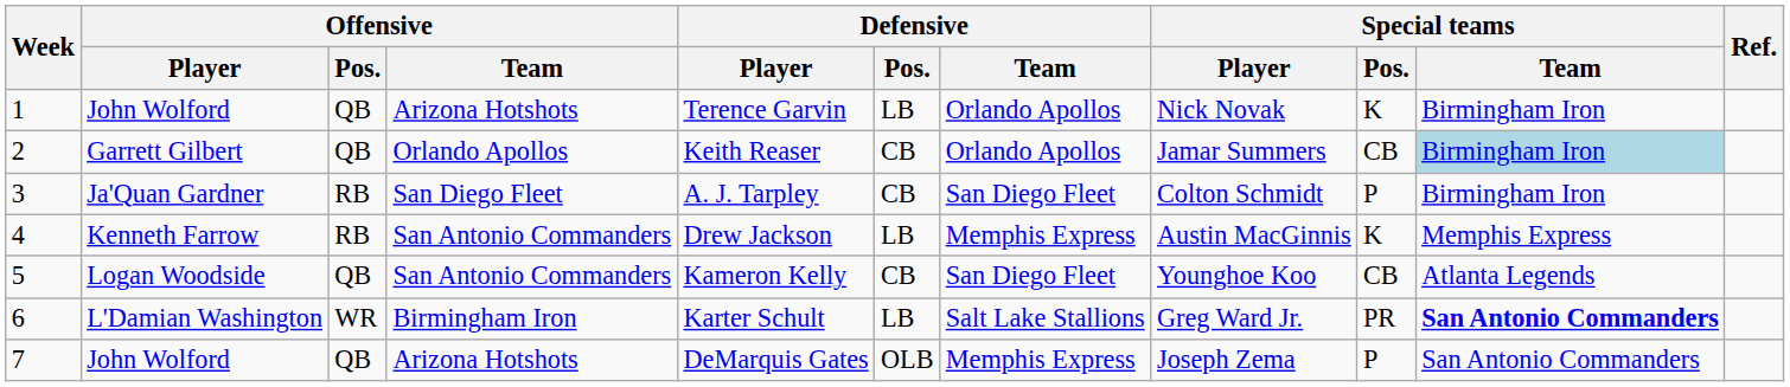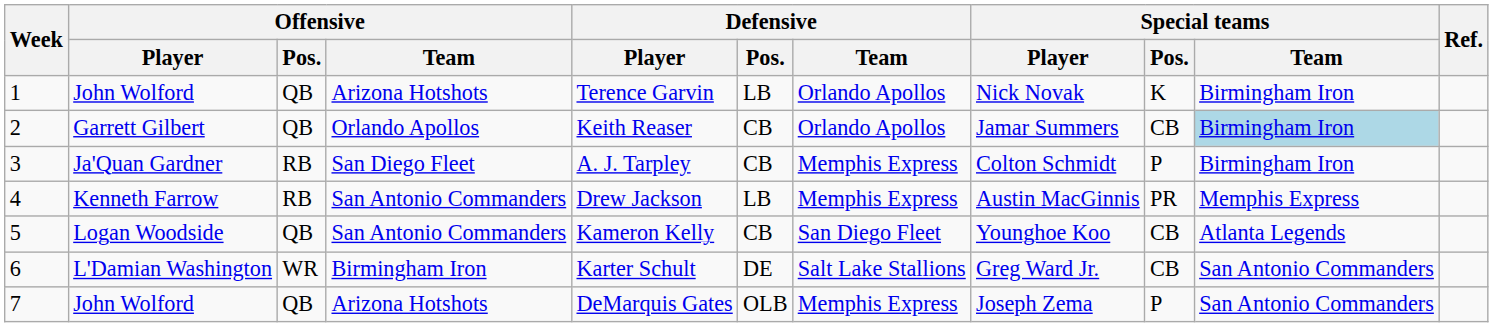 <table class="wikitable">
 <tr>
 <th rowspan=2 width=10>Week</th>
 <th colspan=3 width=120>Offensive</th>
 <th colspan=3 width=120>Defensive</th>
 <th colspan=3 width=120>Special teams</th>
 <th rowspan=2 width=10>Ref.</th>
 </tr>
 <tr>
 <th>Player</th>
 <th>Pos.</th>
 <th>Team</th>
 <th>Player</th>
 <th>Pos.</th>
 <th>Team</th>
 <th>Player</th>
 <th>Pos.</th>
 <th>Team</th>
 </tr>
 <tr>
 <td>1</td>
 <td><a href='#'>John Wolford</a></td>
 <td>QB</td>
 <td><a href='#'>Arizona Hotshots</a></td>
 <td><a href='#'>Terence Garvin</a></td>
 <td>LB</td>
 <td><a href='#'>Orlando Apollos</a></td>
 <td><a href='#'>Nick Novak</a></td>
 <td>K</td>
 <td><a href='#'>Birmingham Iron</a></td>
 <td></td>
 </tr>
 <tr>
 <td>2</td>
 <td><a href='#'>Garrett Gilbert</a></td>
 <td>QB</td>
 <td><a href='#'>Orlando Apollos</a></td>
 <td><a href='#'>Keith Reaser</a></td>
 <td>CB</td>
 <td><a href='#'>Orlando Apollos</a></td>
 <td><a href='#'>Jamar Summers</a></td>
 <td>CB</td>
 <td style="background: lightblue;"><a href='#'>Birmingham Iron</a></td>
 <td></td>
 </tr>
 <tr>
 <td>3</td>
 <td><a href='#'>Ja'Quan Gardner</a></td>
 <td>RB</td>
 <td><a href='#'>San Diego Fleet</a></td>
 <td><a href='#'>A. J. Tarpley</a></td>
 <td>CB</td>
-<td><a href='#'>San Diego Fleet</a></td>
+<td><a href='#'>Memphis Express</a></td>
 <td><a href='#'>Colton Schmidt</a></td>
 <td>P</td>
 <td><a href='#'>Birmingham Iron</a></td>
 <td></td>
 </tr>
 <tr>
 <td>4</td>
 <td><a href='#'>Kenneth Farrow</a></td>
 <td>RB</td>
 <td><a href='#'>San Antonio Commanders</a></td>
 <td><a href='#'>Drew Jackson</a></td>
 <td>LB</td>
 <td><a href='#'>Memphis Express</a></td>
 <td><a href='#'>Austin MacGinnis</a></td>
-<td>K</td>
+<td>PR</td>
 <td><a href='#'>Memphis Express</a></td>
 <td></td>
 </tr>
 <tr>
 <td>5</td>
 <td><a href='#'>Logan Woodside</a></td>
 <td>QB</td>
 <td><a href='#'>San Antonio Commanders</a></td>
 <td><a href='#'>Kameron Kelly</a></td>
 <td>CB</td>
 <td><a href='#'>San Diego Fleet</a></td>
 <td><a href='#'>Younghoe Koo</a></td>
 <td>CB</td>
 <td><a href='#'>Atlanta Legends</a></td>
 <td></td>
 </tr>
 <tr>
 <td>6</td>
 <td><a href='#'>L'Damian Washington</a></td>
 <td>WR</td>
 <td><a href='#'>Birmingham Iron</a></td>
 <td><a href='#'>Karter Schult</a></td>
-<td>LB</td>
+<td>DE</td>
 <td><a href='#'>Salt Lake Stallions</a></td>
 <td><a href='#'>Greg Ward Jr.</a></td>
-<td>PR</td>
-<td><strong><a href='#'>San Antonio Commanders</a></strong></td>
+<td>CB</td>
+<td><a href='#'>San Antonio Commanders</a></td>
 <td></td>
 </tr>
 <tr>
 <td>7</td>
 <td><a href='#'>John Wolford</a></td>
 <td>QB</td>
 <td><a href='#'>Arizona Hotshots</a></td>
 <td><a href='#'>DeMarquis Gates</a></td>
 <td>OLB</td>
 <td><a href='#'>Memphis Express</a></td>
 <td><a href='#'>Joseph Zema</a></td>
 <td>P</td>
 <td><a href='#'>San Antonio Commanders</a></td>
 <td></td>
 </tr>
 </table>
